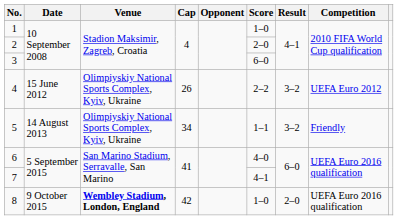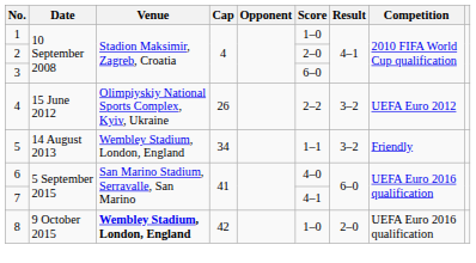 <table class="wikitable sortable">
 <tr>
 <th scope="col">No.</th>
 <th scope="col" data-sort-type="date">Date</th>
 <th scope="col">Venue</th>
 <th scope="col">Cap</th>
 <th scope="col">Opponent</th>
 <th scope="col">Score</th>
 <th scope="col">Result</th>
 <th scope="col">Competition</th>
 <th scope="col" class="unsortable"></th>
 </tr>
 <tr>
 <td align="center">1</td>
 <td rowspan="3">10 September 2008</td>
 <td rowspan="3"><a href='#'>Stadion Maksimir</a>, <a href='#'>Zagreb</a>, Croatia</td>
 <td rowspan=3 align="center">4</td>
 <td rowspan="3"></td>
 <td align="center">1–0</td>
 <td rowspan=3 align="center">4–1</td>
 <td rowspan="3"><a href='#'>2010 FIFA World Cup qualification</a></td>
 <td rowspan="3"></td>
 </tr>
 <tr>
 <td align="center">2</td>
 <td align="center">2–0</td>
 </tr>
 <tr>
 <td align="center">3</td>
 <td align="center">6–0</td>
 </tr>
 <tr>
 <td align="center">4</td>
 <td>15 June 2012</td>
 <td><a href='#'>Olimpiyskiy National Sports Complex</a>, <a href='#'>Kyiv</a>, Ukraine</td>
 <td align="center">26</td>
 <td></td>
 <td align="center">2–2</td>
 <td align="center">3–2</td>
 <td><a href='#'>UEFA Euro 2012</a></td>
 <td></td>
 </tr>
 <tr>
 <td align="center">5</td>
 <td>14 August 2013</td>
-<td><a href='#'>Olimpiyskiy National Sports Complex</a>, <a href='#'>Kyiv</a>, Ukraine</td>
+<td><a href='#'>Wembley Stadium</a>, London, England</td>
 <td align="center">34</td>
 <td></td>
 <td align="center">1–1</td>
 <td align="center">3–2</td>
 <td><a href='#'>Friendly</a></td>
 <td></td>
 </tr>
 <tr>
 <td align="center">6</td>
 <td rowspan="2">5 September 2015</td>
 <td rowspan="2"><a href='#'>San Marino Stadium</a>, <a href='#'>Serravalle</a>, San Marino</td>
 <td rowspan=2 align="center">41</td>
 <td rowspan="2"></td>
 <td align="center">4–0</td>
 <td rowspan=2 align="center">6–0</td>
 <td rowspan="2"><a href='#'>UEFA Euro 2016 qualification</a></td>
 <td rowspan="2"></td>
 </tr>
 <tr>
 <td align="center">7</td>
 <td align="center">4–1</td>
 </tr>
 <tr>
 <td align="center">8</td>
 <td>9 October 2015</td>
 <td><strong><a href='#'>Wembley Stadium</a>, London, England</strong></td>
 <td align="center">42</td>
 <td></td>
 <td align="center">1–0</td>
 <td align="center">2–0</td>
 <td>UEFA Euro 2016 qualification</td>
 <td></td>
 </tr>
 </table>
